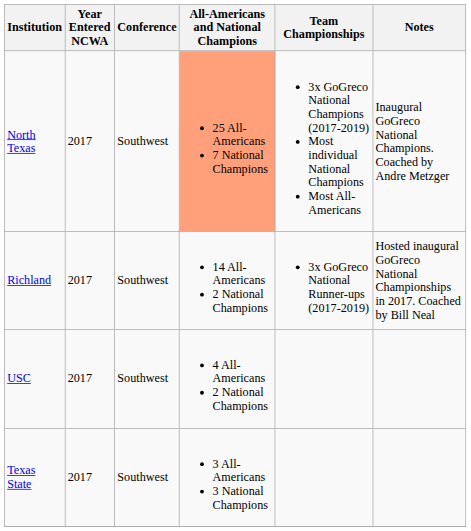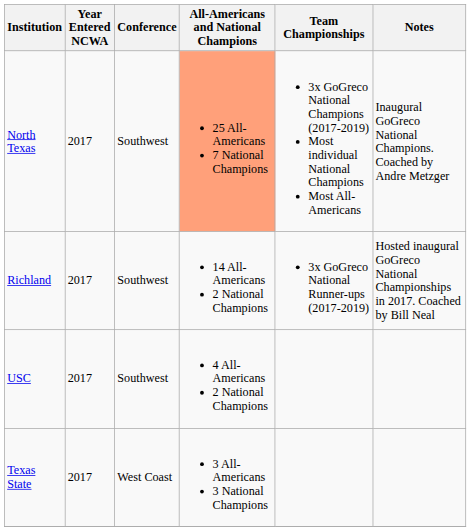 <table class="wikitable">
 <tr>
 <th>Institution</th>
 <th>Year Entered NCWA</th>
 <th>Conference</th>
 <th>All-Americans and National Champions</th>
 <th>Team Championships</th>
 <th>Notes</th>
 </tr>
 <tr>
 <td><a href='#'>North Texas</a></td>
 <td>2017</td>
 <td>Southwest</td>
 <td style="background: lightsalmon;"><br><ul><li>25 All-Americans</li><li>7 National Champions</li></ul></td>
 <td><br><ul><li>3x GoGreco National Champions (2017-2019)</li><li>Most individual National Champions</li><li>Most All-Americans</li></ul></td>
 <td>Inaugural GoGreco National Champions. Coached by Andre Metzger</td>
 </tr>
 <tr>
 <td><a href='#'>Richland</a></td>
 <td>2017</td>
 <td>Southwest</td>
 <td><br><ul><li>14 All-Americans</li><li>2 National Champions</li></ul></td>
 <td><br><ul><li>3x GoGreco National Runner-ups (2017-2019)</li></ul></td>
 <td>Hosted inaugural GoGreco National Championships in 2017. Coached by Bill Neal</td>
 </tr>
 <tr>
 <td><a href='#'>USC</a></td>
 <td>2017</td>
 <td>Southwest</td>
 <td><br><ul><li>4 All-Americans</li><li>2 National Champions</li></ul></td>
 <td></td>
 <td></td>
 </tr>
 <tr>
 <td><a href='#'>Texas State</a></td>
 <td>2017</td>
-<td>Southwest</td>
+<td>West Coast</td>
 <td><br><ul><li>3 All-Americans</li><li>3 National Champions</li></ul></td>
 <td></td>
 <td></td>
 </tr>
 <tr>
 </tr>
 </table>
